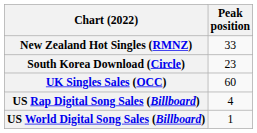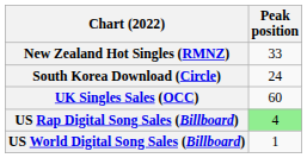 <table class="wikitable sortable plainrowheaders" style="text-align:center">
 <tr>
 <th scope="col">Chart (2022)</th>
 <th scope="col">Peak<br>position</th>
 </tr>
 <tr>
 <th scope="row">New Zealand Hot Singles (<a href='#'>RMNZ</a>)</th>
 <td>33</td>
 </tr>
 <tr>
 <th scope="row">South Korea Download (<a href='#'>Circle</a>)</th>
-<td>23</td>
+<td>24</td>
 </tr>
 <tr>
 <th scope=row><a href='#'>UK Singles Sales</a> (<a href='#'>OCC</a>)</th>
 <td>60</td>
 </tr>
 <tr>
 <th scope="row">US <a href='#'>Rap Digital Song Sales</a> (<em><a href='#'>Billboard</a></em>)</th>
-<td>4</td>
+<td style="background: lightgreen;">4</td>
 </tr>
 <tr>
 <th scope="row">US <a href='#'>World Digital Song Sales</a> (<em><a href='#'>Billboard</a></em>)</th>
 <td>1</td>
 </tr>
 </table>
